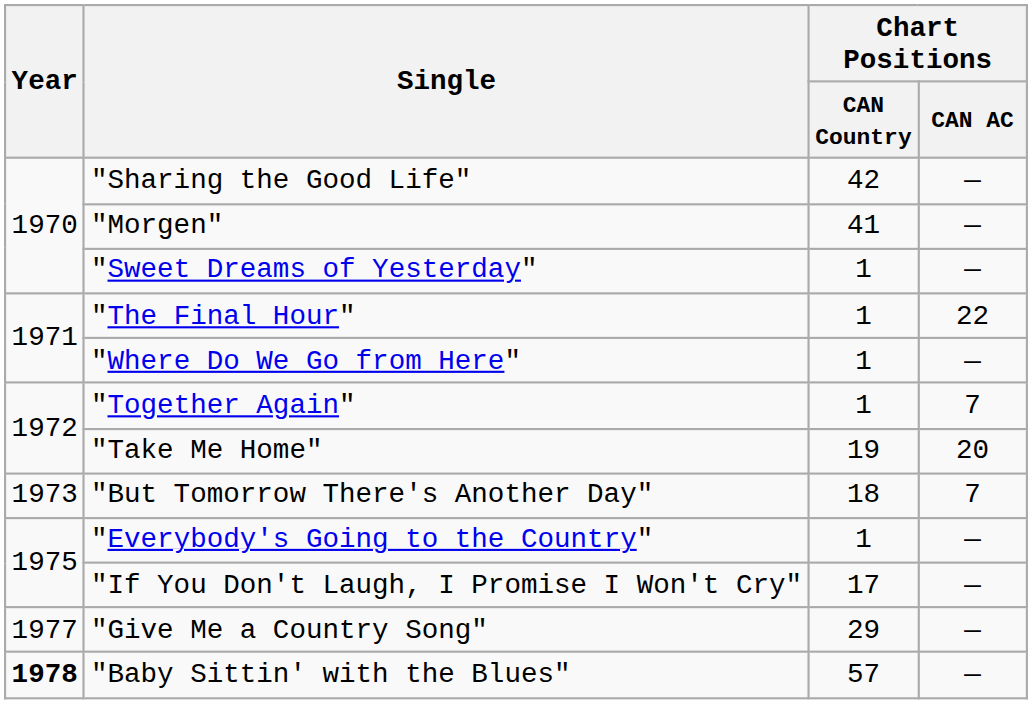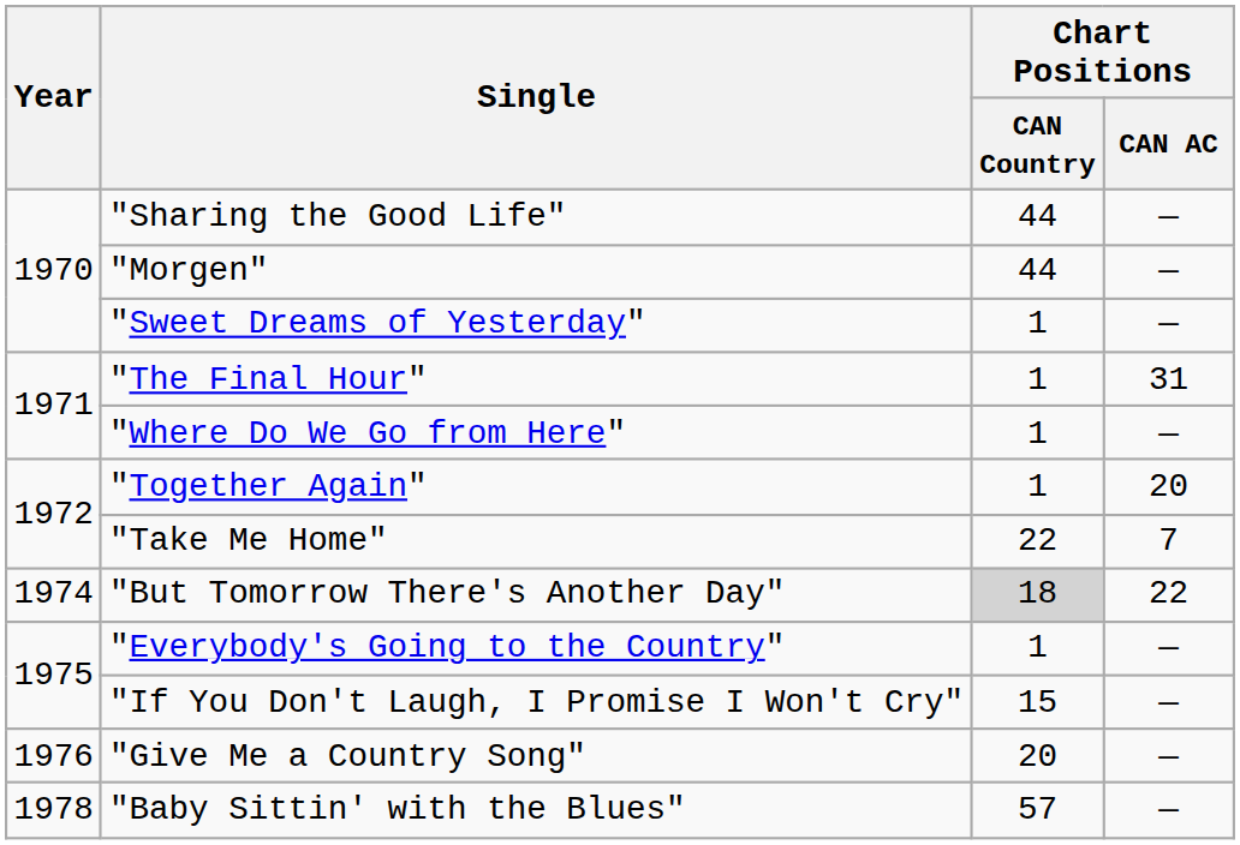 <table class="wikitable">
 <tr>
 <th rowspan=2>Year</th>
 <th rowspan=2>Single</th>
 <th colspan=3>Chart Positions</th>
 </tr>
 <tr>
 <th width=45><small>CAN Country</small></th>
 <th width=45><small>CAN AC</small></th>
 </tr>
 <tr>
 <td rowspan=3>1970</td>
 <td>"Sharing the Good Life"</td>
-<td align="center">42</td>
+<td align="center">44</td>
 <td align="center">—</td>
 </tr>
 <tr>
 <td>"Morgen"</td>
-<td align="center">41</td>
+<td align="center">44</td>
 <td align="center">—</td>
 </tr>
 <tr>
 <td>"<a href='#'>Sweet Dreams of Yesterday</a>"</td>
 <td align="center">1</td>
 <td align="center">—</td>
 </tr>
 <tr>
 <td rowspan=2>1971</td>
 <td>"<a href='#'>The Final Hour</a>"</td>
 <td align="center">1</td>
-<td align="center">22</td>
+<td align="center">31</td>
 </tr>
 <tr>
 <td>"<a href='#'>Where Do We Go from Here</a>"</td>
 <td align="center">1</td>
 <td align="center">—</td>
 </tr>
 <tr>
 <td rowspan=2>1972</td>
 <td>"<a href='#'>Together Again</a>"</td>
 <td align="center">1</td>
+<td align="center">20</td>
+</tr>
+<tr>
+<td>"Take Me Home"</td>
+<td align="center">22</td>
 <td align="center">7</td>
 </tr>
 <tr>
-<td>"Take Me Home"</td>
-<td align="center">19</td>
-<td align="center">20</td>
-</tr>
-<tr>
-<td>1973</td>
+<td>1974</td>
 <td>"But Tomorrow There's Another Day"</td>
-<td align="center">18</td>
-<td align="center">7</td>
+<td align="center" style="background: lightgrey;">18</td>
+<td align="center">22</td>
 </tr>
 <tr>
 <td rowspan=2>1975</td>
 <td>"<a href='#'>Everybody's Going to the Country</a>"</td>
 <td align="center">1</td>
 <td align="center">—</td>
 </tr>
 <tr>
 <td>"If You Don't Laugh, I Promise I Won't Cry"</td>
-<td align="center">17</td>
+<td align="center">15</td>
 <td align="center">—</td>
 </tr>
 <tr>
-<td>1977</td>
+<td>1976</td>
 <td>"Give Me a Country Song"</td>
-<td align="center">29</td>
+<td align="center">20</td>
 <td align="center">—</td>
 </tr>
 <tr>
-<td><strong>1978</strong></td>
+<td>1978</td>
 <td>"Baby Sittin' with the Blues"</td>
 <td align="center">57</td>
 <td align="center">—</td>
 </tr>
 </table>
